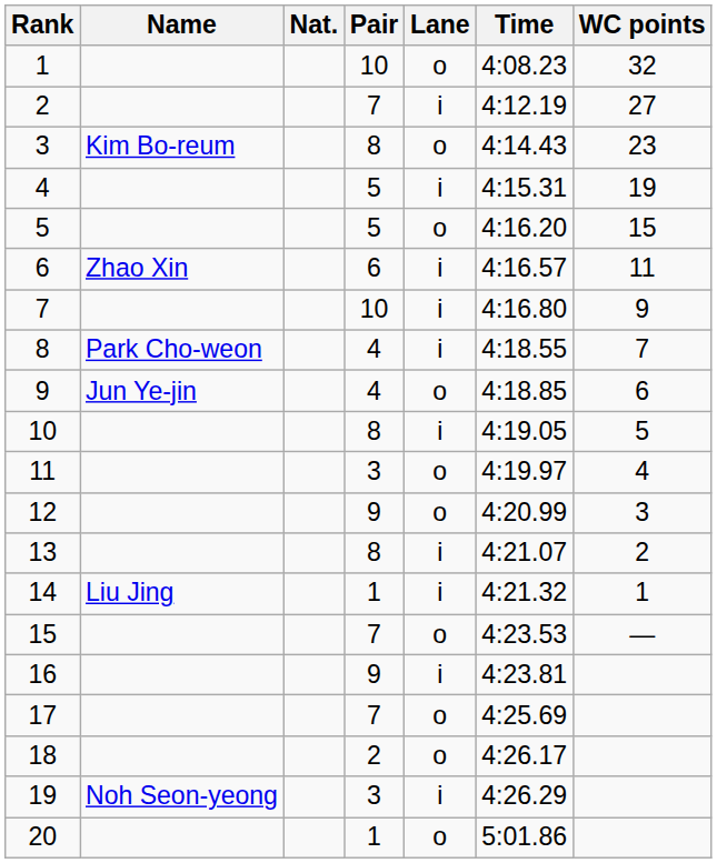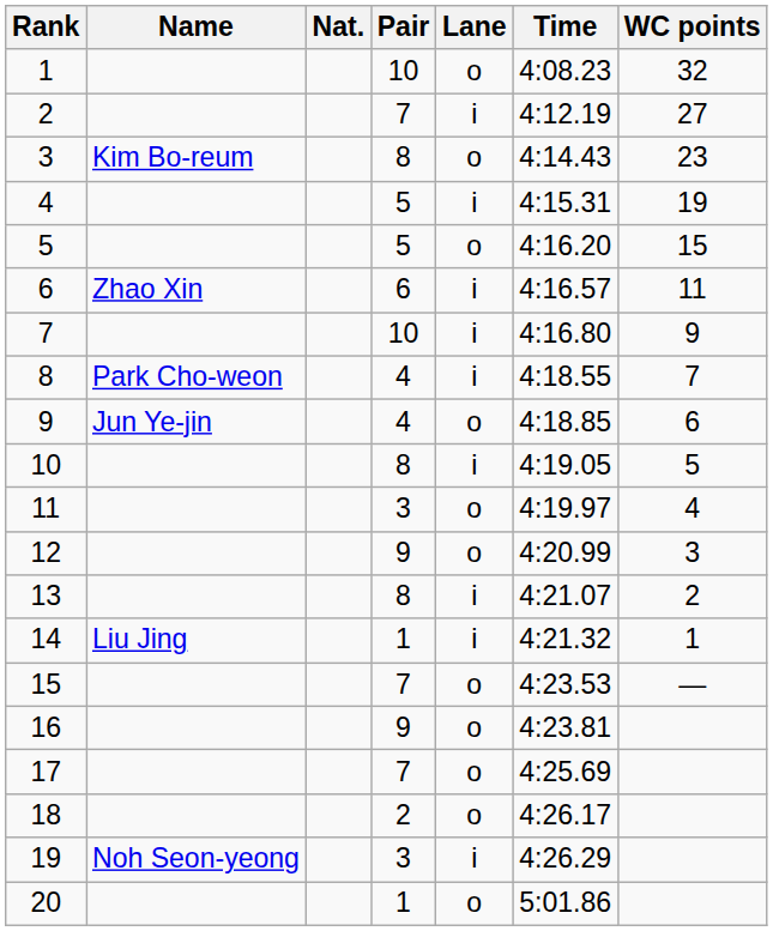 <table class="wikitable sortable" style="text-align:center">
 <tr>
 <th>Rank</th>
 <th>Name</th>
 <th>Nat.</th>
 <th>Pair</th>
 <th>Lane</th>
 <th>Time</th>
 <th>WC points</th>
 </tr>
 <tr>
 <td>1</td>
 <td align=left></td>
 <td></td>
 <td>10</td>
 <td>o</td>
 <td>4:08.23</td>
 <td>32</td>
 </tr>
 <tr>
 <td>2</td>
 <td align=left></td>
 <td></td>
 <td>7</td>
 <td>i</td>
 <td>4:12.19</td>
 <td>27</td>
 </tr>
 <tr>
 <td>3</td>
 <td align=left><a href='#'>Kim Bo-reum</a></td>
 <td></td>
 <td>8</td>
 <td>o</td>
 <td>4:14.43</td>
 <td>23</td>
 </tr>
 <tr>
 <td>4</td>
 <td align=left></td>
 <td></td>
 <td>5</td>
 <td>i</td>
 <td>4:15.31</td>
 <td>19</td>
 </tr>
 <tr>
 <td>5</td>
 <td align=left></td>
 <td></td>
 <td>5</td>
 <td>o</td>
 <td>4:16.20</td>
 <td>15</td>
 </tr>
 <tr>
 <td>6</td>
 <td align=left><a href='#'>Zhao Xin</a></td>
 <td></td>
 <td>6</td>
 <td>i</td>
 <td>4:16.57</td>
 <td>11</td>
 </tr>
 <tr>
 <td>7</td>
 <td align=left></td>
 <td></td>
 <td>10</td>
 <td>i</td>
 <td>4:16.80</td>
 <td>9</td>
 </tr>
 <tr>
 <td>8</td>
 <td align=left><a href='#'>Park Cho-weon</a></td>
 <td></td>
 <td>4</td>
 <td>i</td>
 <td>4:18.55</td>
 <td>7</td>
 </tr>
 <tr>
 <td>9</td>
 <td align=left><a href='#'>Jun Ye-jin</a></td>
 <td></td>
 <td>4</td>
 <td>o</td>
 <td>4:18.85</td>
 <td>6</td>
 </tr>
 <tr>
 <td>10</td>
 <td align=left></td>
 <td></td>
 <td>8</td>
 <td>i</td>
 <td>4:19.05</td>
 <td>5</td>
 </tr>
 <tr>
 <td>11</td>
 <td align=left></td>
 <td></td>
 <td>3</td>
 <td>o</td>
 <td>4:19.97</td>
 <td>4</td>
 </tr>
 <tr>
 <td>12</td>
 <td align=left></td>
 <td></td>
 <td>9</td>
 <td>o</td>
 <td>4:20.99</td>
 <td>3</td>
 </tr>
 <tr>
 <td>13</td>
 <td align=left></td>
 <td></td>
 <td>8</td>
 <td>i</td>
 <td>4:21.07</td>
 <td>2</td>
 </tr>
 <tr>
 <td>14</td>
 <td align=left><a href='#'>Liu Jing</a></td>
 <td></td>
 <td>1</td>
 <td>i</td>
 <td>4:21.32</td>
 <td>1</td>
 </tr>
 <tr>
 <td>15</td>
 <td align=left></td>
 <td></td>
 <td>7</td>
 <td>o</td>
 <td>4:23.53</td>
 <td>—</td>
 </tr>
 <tr>
 <td>16</td>
 <td align=left></td>
 <td></td>
 <td>9</td>
-<td>i</td>
+<td>o</td>
 <td>4:23.81</td>
 <td></td>
 </tr>
 <tr>
 <td>17</td>
 <td align=left></td>
 <td></td>
 <td>7</td>
 <td>o</td>
 <td>4:25.69</td>
 <td></td>
 </tr>
 <tr>
 <td>18</td>
 <td align=left></td>
 <td></td>
 <td>2</td>
 <td>o</td>
 <td>4:26.17</td>
 <td></td>
 </tr>
 <tr>
 <td>19</td>
 <td align=left><a href='#'>Noh Seon-yeong</a></td>
 <td></td>
 <td>3</td>
 <td>i</td>
 <td>4:26.29</td>
 <td></td>
 </tr>
 <tr>
 <td>20</td>
 <td align=left></td>
 <td></td>
 <td>1</td>
 <td>o</td>
 <td>5:01.86</td>
 <td></td>
 </tr>
 </table>
